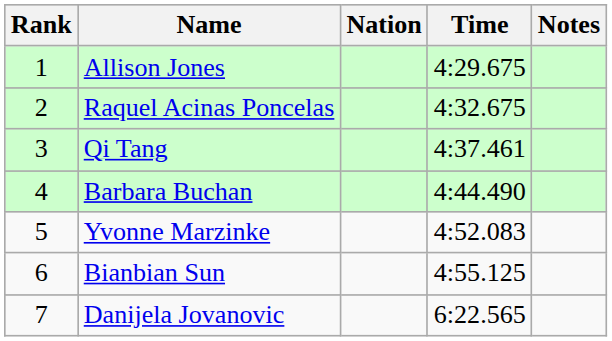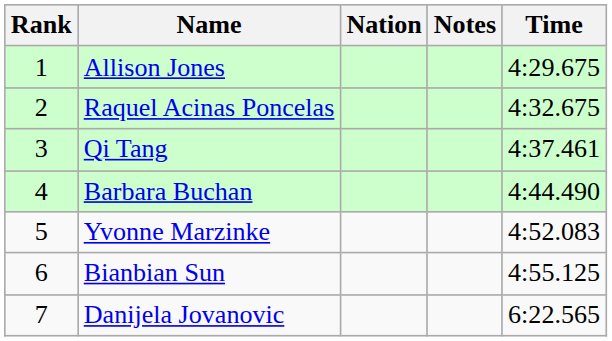 <table class="wikitable sortable" style="text-align:center">
 <tr>
 <th>Rank</th>
 <th>Name</th>
 <th>Nation</th>
+<th>Notes</th>
 <th>Time</th>
-<th>Notes</th>
 </tr>
 <tr bgcolor=ccffcc>
 <td>1</td>
 <td align=left><a href='#'>Allison Jones</a></td>
 <td align=left></td>
+<td></td>
 <td>4:29.675</td>
-<td></td>
 </tr>
 <tr bgcolor=ccffcc>
 <td>2</td>
 <td align=left><a href='#'>Raquel Acinas Poncelas</a></td>
 <td align=left></td>
+<td></td>
 <td>4:32.675</td>
-<td></td>
 </tr>
 <tr bgcolor=ccffcc>
 <td>3</td>
 <td align=left><a href='#'>Qi Tang</a></td>
 <td align=left></td>
+<td></td>
 <td>4:37.461</td>
-<td></td>
 </tr>
 <tr bgcolor=ccffcc>
 <td>4</td>
 <td align=left><a href='#'>Barbara Buchan</a></td>
 <td align=left></td>
+<td></td>
 <td>4:44.490</td>
-<td></td>
 </tr>
 <tr>
 <td>5</td>
 <td align=left><a href='#'>Yvonne Marzinke</a></td>
 <td align=left></td>
+<td></td>
 <td>4:52.083</td>
-<td></td>
 </tr>
 <tr>
 <td>6</td>
 <td align=left><a href='#'>Bianbian Sun</a></td>
 <td align=left></td>
+<td></td>
 <td>4:55.125</td>
-<td></td>
 </tr>
 <tr>
 <td>7</td>
 <td align=left><a href='#'>Danijela Jovanovic</a></td>
 <td align=left></td>
+<td></td>
 <td>6:22.565</td>
-<td></td>
 </tr>
 </table>
